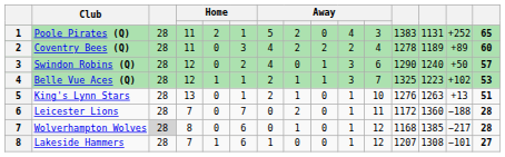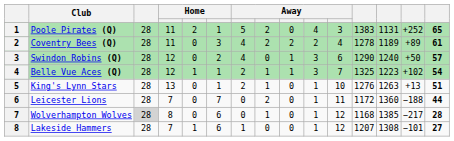 <table class="wikitable" style="text-align:center; font-size:90%">
 <tr>
 <th rowspan=2 width=28></th>
 <th rowspan=2>Club</th>
 <th rowspan=2 width=28></th>
 <th colspan=3>Home</th>
 <th colspan=5>Away</th>
 <th rowspan=2 width=28></th>
 <th rowspan=2 width=28></th>
 <th rowspan=2 width=28></th>
 <th rowspan=2 width=28></th>
 </tr>
 <tr>
 <th width=28></th>
 <th width=28></th>
 <th width=28></th>
 <th width=28></th>
 <th width=28></th>
 <th width=28></th>
 <th width=28></th>
 <th width=28></th>
 </tr>
 <tr style="background:#ACE1AF;">
 <th>1</th>
 <td align=left><a href='#'>Poole Pirates</a> <strong>(Q)</strong></td>
 <td>28</td>
 <td>11</td>
 <td>2</td>
 <td>1</td>
 <td>5</td>
 <td>2</td>
 <td>0</td>
 <td>4</td>
 <td>3</td>
 <td>1383</td>
 <td>1131</td>
 <td>+252</td>
 <td><strong>65</strong></td>
 </tr>
 <tr style="background:#ACE1AF;">
 <th>2</th>
 <td align=left><a href='#'>Coventry Bees</a> <strong>(Q)</strong></td>
 <td>28</td>
 <td>11</td>
 <td>0</td>
 <td>3</td>
 <td>4</td>
 <td>2</td>
 <td>2</td>
 <td>2</td>
 <td>4</td>
 <td>1278</td>
 <td>1189</td>
 <td>+89</td>
-<td><strong>60</strong></td>
+<td><strong>61</strong></td>
 </tr>
 <tr style="background:#ACE1AF;">
 <th>3</th>
 <td align=left><a href='#'>Swindon Robins</a> <strong>(Q)</strong></td>
 <td>28</td>
 <td>12</td>
 <td>0</td>
 <td>2</td>
 <td>4</td>
 <td>0</td>
 <td>1</td>
 <td>3</td>
 <td>6</td>
 <td>1290</td>
 <td>1240</td>
 <td>+50</td>
 <td><strong>57</strong></td>
 </tr>
 <tr style="background:#ACE1AF;">
 <th>4</th>
 <td align=left><a href='#'>Belle Vue Aces</a> <strong>(Q)</strong></td>
 <td>28</td>
 <td>12</td>
 <td>1</td>
 <td>1</td>
 <td>2</td>
 <td>1</td>
 <td>1</td>
 <td>3</td>
 <td>7</td>
 <td>1325</td>
 <td>1223</td>
 <td>+102</td>
-<td><strong>53</strong></td>
+<td><strong>54</strong></td>
 </tr>
 <tr>
 <th>5</th>
 <td align=left><a href='#'>King's Lynn Stars</a></td>
 <td>28</td>
 <td>13</td>
 <td>0</td>
 <td>1</td>
 <td>2</td>
 <td>1</td>
 <td>0</td>
 <td>1</td>
 <td>10</td>
 <td>1276</td>
 <td>1263</td>
 <td>+13</td>
 <td><strong>51</strong></td>
 </tr>
 <tr>
 <th>6</th>
 <td align=left><a href='#'>Leicester Lions</a></td>
 <td>28</td>
 <td>7</td>
 <td>0</td>
 <td>7</td>
 <td>0</td>
 <td>2</td>
 <td>0</td>
 <td>1</td>
 <td>11</td>
 <td>1172</td>
 <td>1360</td>
 <td>−188</td>
-<td><strong>28</strong></td>
+<td><strong>44</strong></td>
 </tr>
 <tr>
 <th>7</th>
 <td align=left><a href='#'>Wolverhampton Wolves</a></td>
 <td style="background: lightgrey;">28</td>
 <td>8</td>
 <td>0</td>
 <td>6</td>
 <td>0</td>
 <td>1</td>
 <td>0</td>
 <td>1</td>
 <td>12</td>
 <td>1168</td>
 <td>1385</td>
 <td>−217</td>
 <td><strong>28</strong></td>
 </tr>
 <tr>
 <th>8</th>
 <td align=left><a href='#'>Lakeside Hammers</a></td>
 <td>28</td>
 <td>7</td>
 <td>1</td>
 <td>6</td>
 <td>1</td>
 <td>0</td>
 <td>0</td>
 <td>1</td>
 <td>12</td>
 <td>1207</td>
 <td>1308</td>
 <td>−101</td>
 <td><strong>27</strong></td>
 </tr>
 </table>
